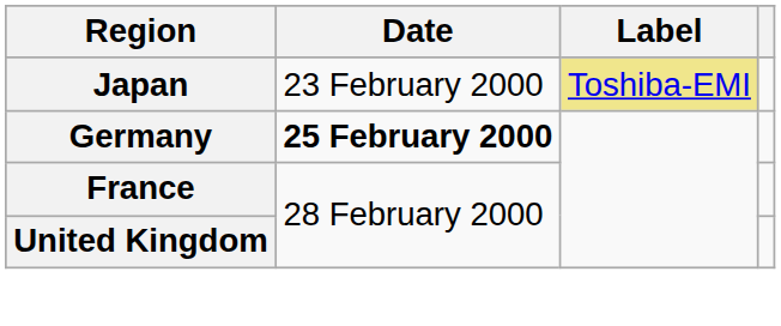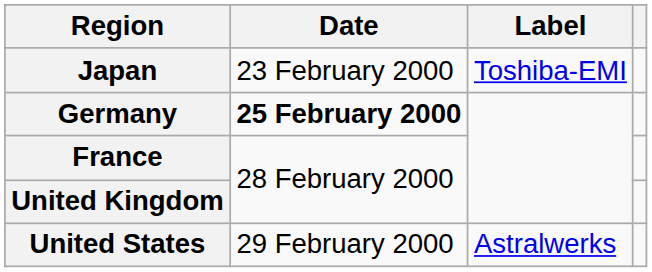 <table class="wikitable plainrowheaders">
 <tr>
 <th scope="col">Region</th>
 <th scope="col">Date</th>
 <th scope="col">Label</th>
 <th scope="col"></th>
 </tr>
 <tr>
 <th scope="row">Japan</th>
 <td>23 February 2000</td>
-<td style="background: khaki;"><a href='#'>Toshiba-EMI</a></td>
+<td><a href='#'>Toshiba-EMI</a></td>
 <td align="center"></td>
 </tr>
 <tr>
 <th scope="row">Germany</th>
 <td><strong>25 February 2000</strong></td>
 <td rowspan="3"></td>
 <td align="center"></td>
 </tr>
 <tr>
 <th scope="row">France</th>
 <td rowspan="2">28 February 2000</td>
 <td align="center"></td>
 </tr>
 <tr>
 <th scope="row">United Kingdom</th>
 <td align="center"></td>
 </tr>
+<tr>
+<th scope="row">United States</th>
+<td>29 February 2000</td>
+<td><a href='#'>Astralwerks</a></td>
+<td align="center"></td>
+</tr>
 </table>
